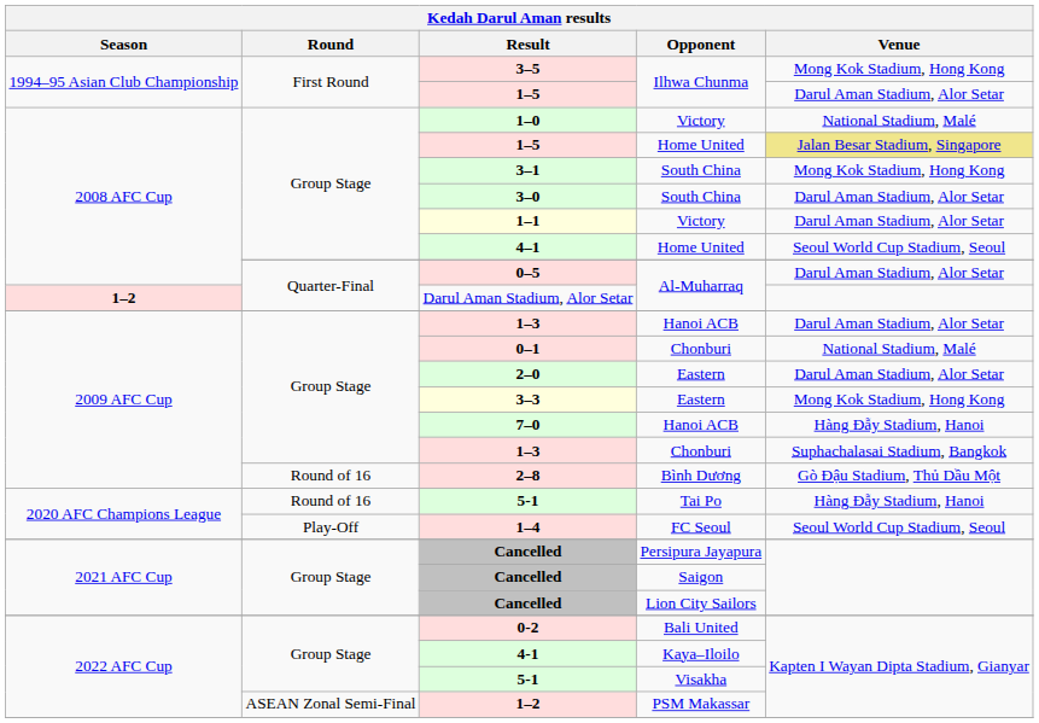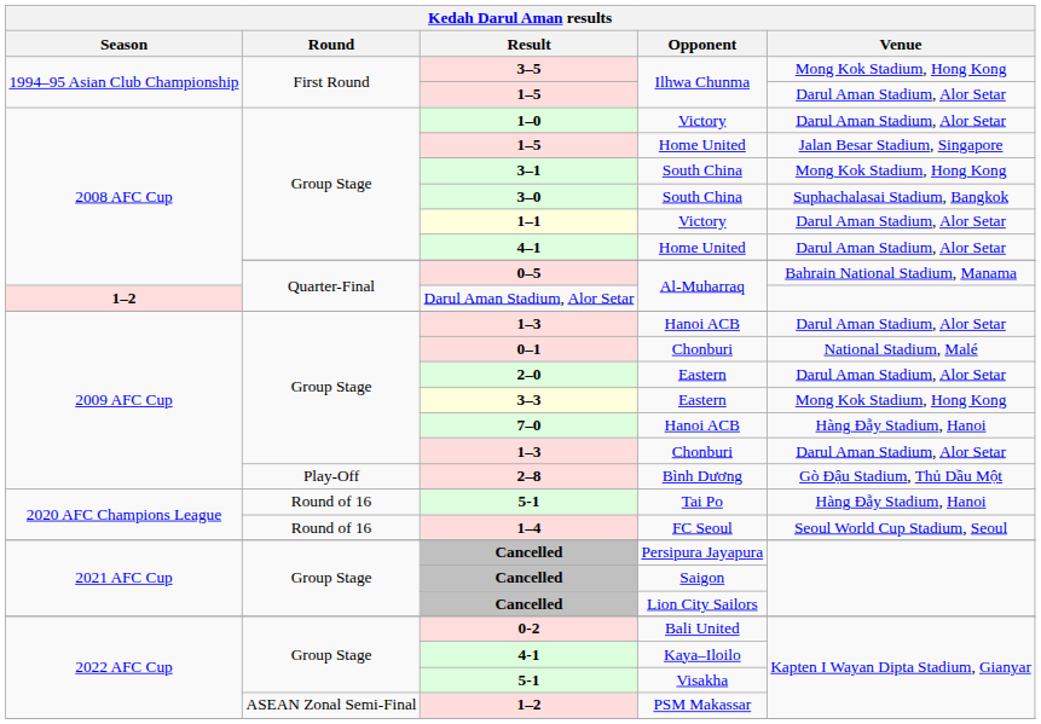 <table class="wikitable" style="text-align:center">
 <tr>
 <th colspan=5><a href='#'>Kedah Darul Aman</a> results</th>
 </tr>
 <tr>
 <th>Season</th>
 <th>Round</th>
 <th>Result</th>
 <th>Opponent</th>
 <th>Venue</th>
 </tr>
 <tr align=center>
 <td rowspan=2><a href='#'>1994–95 Asian Club Championship</a></td>
 <td rowspan=2>First Round</td>
 <td bgcolor=#ffdddd><strong>3–5</strong></td>
 <td rowspan="2"> <a href='#'>Ilhwa Chunma</a></td>
 <td><a href='#'>Mong Kok Stadium</a>, <a href='#'>Hong Kong</a></td>
 </tr>
 <tr>
 <td bgcolor=#ffdddd><strong>1–5</strong></td>
 <td><a href='#'>Darul Aman Stadium</a>, <a href='#'>Alor Setar</a></td>
 </tr>
 <tr>
 <td rowspan=8><a href='#'>2008 AFC Cup</a></td>
 <td rowspan=6>Group Stage</td>
 <td bgcolor=#ddffdd><strong>1–0</strong></td>
 <td> <a href='#'>Victory</a></td>
-<td><a href='#'>National Stadium</a>, <a href='#'>Malé</a></td>
+<td><a href='#'>Darul Aman Stadium</a>, <a href='#'>Alor Setar</a></td>
 </tr>
 <tr>
 <td bgcolor=#ffdddd><strong>1–5</strong></td>
 <td> <a href='#'>Home United</a></td>
-<td style="background: khaki;"><a href='#'>Jalan Besar Stadium</a>, <a href='#'>Singapore</a></td>
+<td><a href='#'>Jalan Besar Stadium</a>, <a href='#'>Singapore</a></td>
 </tr>
 <tr>
 <td bgcolor=#ddffdd><strong>3–1</strong></td>
 <td> <a href='#'>South China</a></td>
 <td><a href='#'>Mong Kok Stadium</a>, <a href='#'>Hong Kong</a></td>
 </tr>
 <tr>
 <td bgcolor=#ddffdd><strong>3–0</strong></td>
 <td> <a href='#'>South China</a></td>
-<td><a href='#'>Darul Aman Stadium</a>, <a href='#'>Alor Setar</a></td>
+<td><a href='#'>Suphachalasai Stadium</a>, <a href='#'>Bangkok</a></td>
 </tr>
 <tr>
 <td bgcolor=#ffffdd><strong>1–1</strong></td>
 <td> <a href='#'>Victory</a></td>
 <td><a href='#'>Darul Aman Stadium</a>, <a href='#'>Alor Setar</a></td>
 </tr>
 <tr>
 <td bgcolor=#ddffdd><strong>4–1</strong></td>
 <td> <a href='#'>Home United</a></td>
-<td><a href='#'>Seoul World Cup Stadium</a>, <a href='#'>Seoul</a></td>
+<td><a href='#'>Darul Aman Stadium</a>, <a href='#'>Alor Setar</a></td>
 </tr>
 <tr>
 </tr>
 <tr align=center>
 <td rowspan=2>Quarter-Final</td>
 <td bgcolor=#ffdddd><strong>0–5</strong></td>
 <td rowspan=2> <a href='#'>Al-Muharraq</a></td>
-<td><a href='#'>Darul Aman Stadium</a>, <a href='#'>Alor Setar</a></td>
+<td><a href='#'>Bahrain National Stadium</a>, <a href='#'>Manama</a></td>
 </tr>
 <tr align=center>
 <td bgcolor=#ffdddd><strong>1–2</strong></td>
 <td><a href='#'>Darul Aman Stadium</a>, <a href='#'>Alor Setar</a></td>
 </tr>
 <tr>
 </tr>
 <tr align=center>
 <td rowspan=7><a href='#'>2009 AFC Cup</a></td>
 <td rowspan=6>Group Stage</td>
 <td bgcolor=#ffdddd><strong>1–3</strong></td>
 <td> <a href='#'>Hanoi ACB</a></td>
 <td><a href='#'>Darul Aman Stadium</a>, <a href='#'>Alor Setar</a></td>
 </tr>
 <tr align=center>
 <td bgcolor=#ffdddd><strong>0–1</strong></td>
 <td> <a href='#'>Chonburi</a></td>
 <td><a href='#'>National Stadium</a>, <a href='#'>Malé</a></td>
 </tr>
 <tr align=center>
 <td bgcolor=#ddffdd><strong>2–0</strong></td>
 <td> <a href='#'>Eastern</a></td>
 <td><a href='#'>Darul Aman Stadium</a>, <a href='#'>Alor Setar</a></td>
 </tr>
 <tr align=center>
 <td bgcolor=#ffffdd><strong>3–3</strong></td>
 <td> <a href='#'>Eastern</a></td>
 <td><a href='#'>Mong Kok Stadium</a>, <a href='#'>Hong Kong</a></td>
 </tr>
 <tr align=center>
 <td bgcolor=#ddffdd><strong>7–0</strong></td>
 <td> <a href='#'>Hanoi ACB</a></td>
 <td><a href='#'>Hàng Đẫy Stadium</a>, <a href='#'>Hanoi</a></td>
 </tr>
 <tr align=center>
 <td bgcolor=#ffdddd><strong>1–3</strong></td>
 <td> <a href='#'>Chonburi</a></td>
-<td><a href='#'>Suphachalasai Stadium</a>, <a href='#'>Bangkok</a></td>
+<td><a href='#'>Darul Aman Stadium</a>, <a href='#'>Alor Setar</a></td>
 </tr>
 <tr align=center>
-<td>Round of 16</td>
+<td>Play-Off</td>
 <td bgcolor=#ffdddd><strong>2–8</strong></td>
 <td> <a href='#'>Bình Dương</a></td>
 <td><a href='#'>Gò Đậu Stadium</a>, <a href='#'>Thủ Dầu Một</a></td>
 </tr>
 <tr>
 <td rowspan="2"><a href='#'>2020 AFC Champions League</a></td>
 <td>Round of 16</td>
 <td bgcolor=#ddffdd><strong>5-1</strong></td>
 <td> <a href='#'>Tai Po</a></td>
 <td><a href='#'>Hàng Đẫy Stadium</a>, <a href='#'>Hanoi</a></td>
 </tr>
 <tr>
-<td>Play-Off</td>
+<td>Round of 16</td>
 <td bgcolor=#ffdddd><strong>1–4</strong></td>
 <td> <a href='#'>FC Seoul</a></td>
 <td><a href='#'>Seoul World Cup Stadium</a>, <a href='#'>Seoul</a></td>
 </tr>
 <tr align=center>
 </tr>
 <tr>
 </tr>
 <tr align=center>
 <td rowspan=3><a href='#'>2021 AFC Cup</a></td>
 <td rowspan=3>Group Stage</td>
 <td bgcolor=silver><strong>Cancelled</strong></td>
 <td> <a href='#'>Persipura Jayapura</a></td>
 <td rowspan="3"></td>
 </tr>
 <tr align=center>
 <td bgcolor=silver><strong>Cancelled</strong></td>
 <td> <a href='#'>Saigon</a></td>
 </tr>
 <tr align=center>
 <td bgcolor=silver><strong>Cancelled</strong></td>
 <td> <a href='#'>Lion City Sailors</a></td>
 </tr>
 <tr>
 </tr>
 <tr align=center>
 <td rowspan=4><a href='#'>2022 AFC Cup</a></td>
 <td rowspan=3>Group Stage</td>
 <td bgcolor=#ffdddd><strong>0-2</strong></td>
 <td> <a href='#'>Bali United</a></td>
 <td rowspan="4"><a href='#'>Kapten I Wayan Dipta Stadium</a>, <a href='#'>Gianyar</a></td>
 </tr>
 <tr align=center>
 <td bgcolor=#ddffdd><strong>4-1</strong></td>
 <td> <a href='#'>Kaya–Iloilo</a></td>
 </tr>
 <tr align=center>
 <td bgcolor=#ddffdd><strong>5-1</strong></td>
 <td> <a href='#'>Visakha</a></td>
 </tr>
 <tr align=center>
 <td>ASEAN Zonal Semi-Final</td>
 <td bgcolor=#ffdddd><strong>1–2</strong></td>
 <td> <a href='#'>PSM Makassar</a></td>
 </tr>
 <tr>
 </tr>
 </table>
